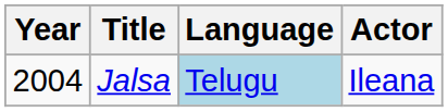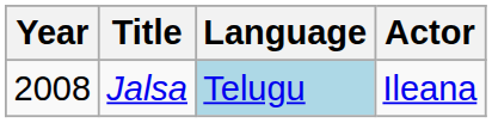 <table class="wikitable sortable">
 <tr>
 <th>Year</th>
 <th>Title</th>
 <th>Language</th>
 <th>Actor</th>
 </tr>
 <tr>
-<td>2004</td>
+<td>2008</td>
 <td><em><a href='#'>Jalsa</a></em></td>
 <td style="background: lightblue;"><a href='#'>Telugu</a></td>
 <td><a href='#'>Ileana</a></td>
 </tr>
 </table>
